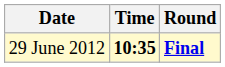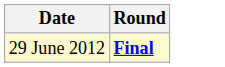 <table class="wikitable">
 <tr>
 <th>Date</th>
-<th>Time</th>
 <th>Round</th>
 </tr>
 <tr style=background:lemonchiffon>
 <td>29 June 2012</td>
-<td><strong>10:35</strong></td>
 <td><strong><a href='#'>Final</a></strong></td>
 </tr>
 </table>
